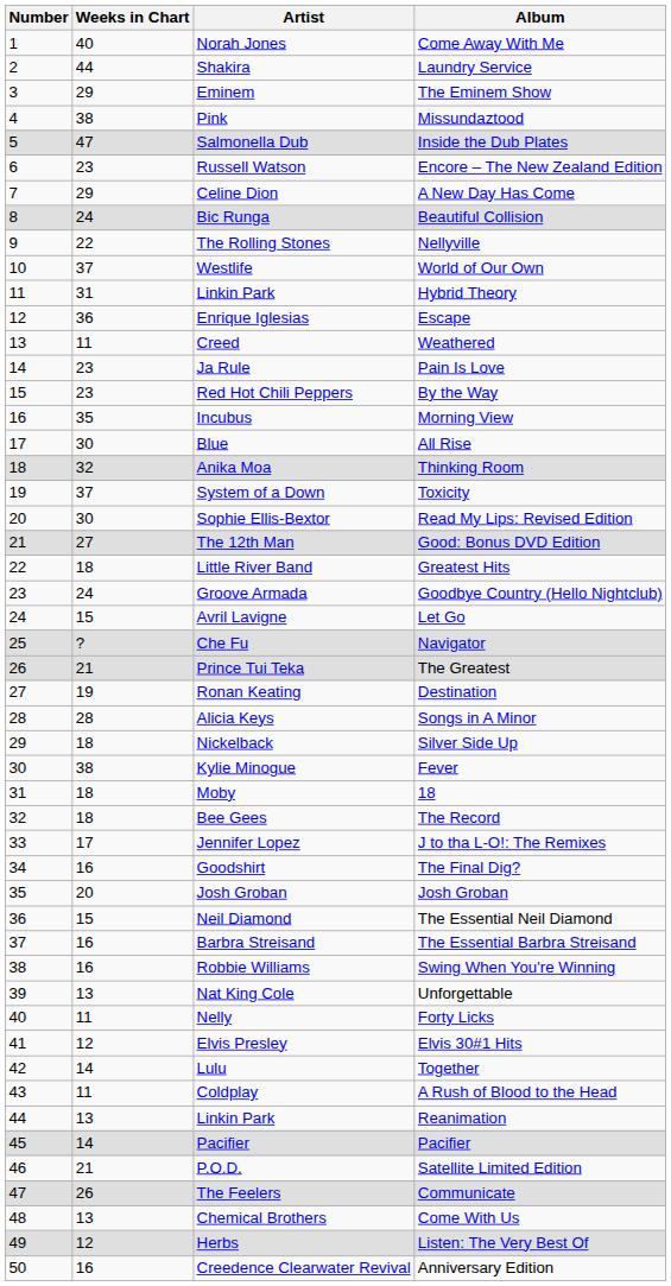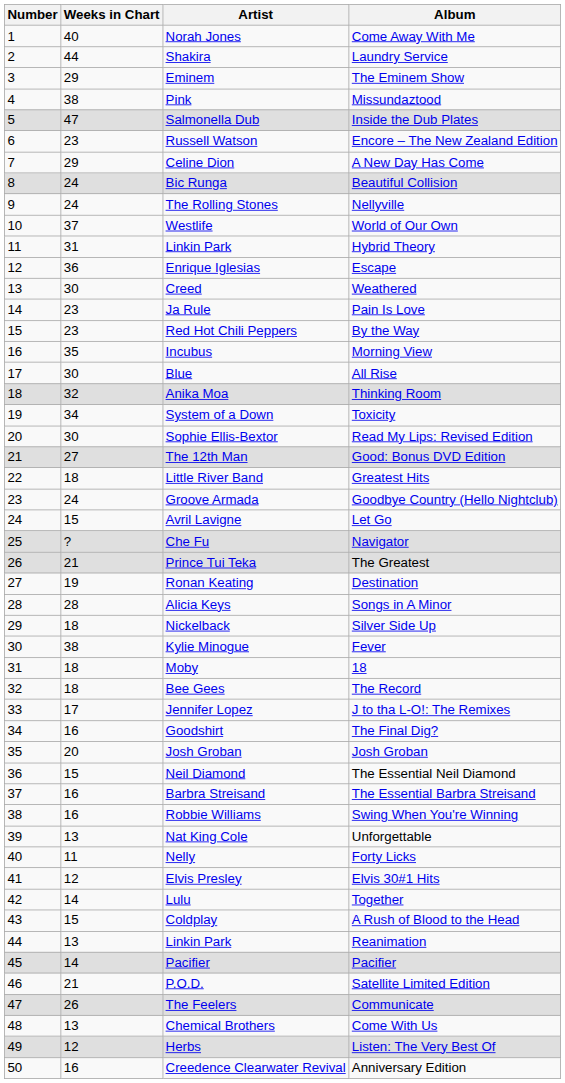 <table class="wikitable">
 <tr>
 <th>Number</th>
 <th>Weeks in Chart</th>
 <th>Artist</th>
 <th>Album</th>
 </tr>
 <tr>
 <td>1</td>
 <td>40</td>
 <td><a href='#'>Norah Jones</a></td>
 <td><a href='#'>Come Away With Me</a></td>
 </tr>
 <tr>
 <td>2</td>
 <td>44</td>
 <td><a href='#'>Shakira</a></td>
 <td><a href='#'>Laundry Service</a></td>
 </tr>
 <tr>
 <td>3</td>
 <td>29</td>
 <td><a href='#'>Eminem</a></td>
 <td><a href='#'>The Eminem Show</a></td>
 </tr>
 <tr>
 <td>4</td>
 <td>38</td>
 <td><a href='#'>Pink</a></td>
 <td><a href='#'>Missundaztood</a></td>
 </tr>
 <tr bgcolor="#DFDFDF">
 <td>5</td>
 <td>47</td>
 <td><a href='#'>Salmonella Dub</a></td>
 <td><a href='#'>Inside the Dub Plates</a></td>
 </tr>
 <tr>
 <td>6</td>
 <td>23</td>
 <td><a href='#'>Russell Watson</a></td>
 <td><a href='#'>Encore – The New Zealand Edition</a></td>
 </tr>
 <tr>
 <td>7</td>
 <td>29</td>
 <td><a href='#'>Celine Dion</a></td>
 <td><a href='#'>A New Day Has Come</a></td>
 </tr>
 <tr bgcolor="#DFDFDF">
 <td>8</td>
 <td>24</td>
 <td><a href='#'>Bic Runga</a></td>
 <td><a href='#'>Beautiful Collision</a></td>
 </tr>
 <tr>
 <td>9</td>
-<td>22</td>
+<td>24</td>
 <td><a href='#'>The Rolling Stones</a></td>
 <td><a href='#'>Nellyville</a></td>
 </tr>
 <tr>
 <td>10</td>
 <td>37</td>
 <td><a href='#'>Westlife</a></td>
 <td><a href='#'>World of Our Own</a></td>
 </tr>
 <tr>
 <td>11</td>
 <td>31</td>
 <td><a href='#'>Linkin Park</a></td>
 <td><a href='#'>Hybrid Theory</a></td>
 </tr>
 <tr>
 <td>12</td>
 <td>36</td>
 <td><a href='#'>Enrique Iglesias</a></td>
 <td><a href='#'>Escape</a></td>
 </tr>
 <tr>
 <td>13</td>
-<td>11</td>
+<td>30</td>
 <td><a href='#'>Creed</a></td>
 <td><a href='#'>Weathered</a></td>
 </tr>
 <tr>
 <td>14</td>
 <td>23</td>
 <td><a href='#'>Ja Rule</a></td>
 <td><a href='#'>Pain Is Love</a></td>
 </tr>
 <tr>
 <td>15</td>
 <td>23</td>
 <td><a href='#'>Red Hot Chili Peppers</a></td>
 <td><a href='#'>By the Way</a></td>
 </tr>
 <tr>
 <td>16</td>
 <td>35</td>
 <td><a href='#'>Incubus</a></td>
 <td><a href='#'>Morning View</a></td>
 </tr>
 <tr>
 <td>17</td>
 <td>30</td>
 <td><a href='#'>Blue</a></td>
 <td><a href='#'>All Rise</a></td>
 </tr>
 <tr bgcolor="#DFDFDF">
 <td>18</td>
 <td>32</td>
 <td><a href='#'>Anika Moa</a></td>
 <td><a href='#'>Thinking Room</a></td>
 </tr>
 <tr>
 <td>19</td>
-<td>37</td>
+<td>34</td>
 <td><a href='#'>System of a Down</a></td>
 <td><a href='#'>Toxicity</a></td>
 </tr>
 <tr>
 <td>20</td>
 <td>30</td>
 <td><a href='#'>Sophie Ellis-Bextor</a></td>
 <td><a href='#'>Read My Lips: Revised Edition</a></td>
 </tr>
 <tr bgcolor="#DFDFDF">
 <td>21</td>
 <td>27</td>
 <td><a href='#'>The 12th Man</a></td>
 <td><a href='#'>Good: Bonus DVD Edition</a></td>
 </tr>
 <tr>
 <td>22</td>
 <td>18</td>
 <td><a href='#'>Little River Band</a></td>
 <td><a href='#'>Greatest Hits</a></td>
 </tr>
 <tr>
 <td>23</td>
 <td>24</td>
 <td><a href='#'>Groove Armada</a></td>
 <td><a href='#'>Goodbye Country (Hello Nightclub)</a></td>
 </tr>
 <tr>
 <td>24</td>
 <td>15</td>
 <td><a href='#'>Avril Lavigne</a></td>
 <td><a href='#'>Let Go</a></td>
 </tr>
 <tr bgcolor="#DFDFDF">
 <td>25</td>
 <td>?</td>
 <td><a href='#'>Che Fu</a></td>
 <td><a href='#'>Navigator</a></td>
 </tr>
 <tr bgcolor="#DFDFDF">
 <td>26</td>
 <td>21</td>
 <td><a href='#'>Prince Tui Teka</a></td>
 <td>The Greatest</td>
 </tr>
 <tr>
 <td>27</td>
 <td>19</td>
 <td><a href='#'>Ronan Keating</a></td>
 <td><a href='#'>Destination</a></td>
 </tr>
 <tr>
 <td>28</td>
 <td>28</td>
 <td><a href='#'>Alicia Keys</a></td>
 <td><a href='#'>Songs in A Minor</a></td>
 </tr>
 <tr>
 <td>29</td>
 <td>18</td>
 <td><a href='#'>Nickelback</a></td>
 <td><a href='#'>Silver Side Up</a></td>
 </tr>
 <tr>
 <td>30</td>
 <td>38</td>
 <td><a href='#'>Kylie Minogue</a></td>
 <td><a href='#'>Fever</a></td>
 </tr>
 <tr>
 <td>31</td>
 <td>18</td>
 <td><a href='#'>Moby</a></td>
 <td><a href='#'>18</a></td>
 </tr>
 <tr>
 <td>32</td>
 <td>18</td>
 <td><a href='#'>Bee Gees</a></td>
 <td><a href='#'>The Record</a></td>
 </tr>
 <tr>
 <td>33</td>
 <td>17</td>
 <td><a href='#'>Jennifer Lopez</a></td>
 <td><a href='#'>J to tha L-O!: The Remixes</a></td>
 </tr>
 <tr>
 <td>34</td>
 <td>16</td>
 <td><a href='#'>Goodshirt</a></td>
 <td><a href='#'>The Final Dig?</a></td>
 </tr>
 <tr>
 <td>35</td>
 <td>20</td>
 <td><a href='#'>Josh Groban</a></td>
 <td><a href='#'>Josh Groban</a></td>
 </tr>
 <tr>
 <td>36</td>
 <td>15</td>
 <td><a href='#'>Neil Diamond</a></td>
 <td>The Essential Neil Diamond</td>
 </tr>
 <tr>
 <td>37</td>
 <td>16</td>
 <td><a href='#'>Barbra Streisand</a></td>
 <td><a href='#'>The Essential Barbra Streisand</a></td>
 </tr>
 <tr>
 <td>38</td>
 <td>16</td>
 <td><a href='#'>Robbie Williams</a></td>
 <td><a href='#'>Swing When You're Winning</a></td>
 </tr>
 <tr>
 <td>39</td>
 <td>13</td>
 <td><a href='#'>Nat King Cole</a></td>
 <td>Unforgettable</td>
 </tr>
 <tr>
 <td>40</td>
 <td>11</td>
 <td><a href='#'>Nelly</a></td>
 <td><a href='#'>Forty Licks</a></td>
 </tr>
 <tr>
 <td>41</td>
 <td>12</td>
 <td><a href='#'>Elvis Presley</a></td>
 <td><a href='#'>Elvis 30#1 Hits</a></td>
 </tr>
 <tr>
 <td>42</td>
 <td>14</td>
 <td><a href='#'>Lulu</a></td>
 <td><a href='#'>Together</a></td>
 </tr>
 <tr>
 <td>43</td>
-<td>11</td>
+<td>15</td>
 <td><a href='#'>Coldplay</a></td>
 <td><a href='#'>A Rush of Blood to the Head</a></td>
 </tr>
 <tr>
 <td>44</td>
 <td>13</td>
 <td><a href='#'>Linkin Park</a></td>
 <td><a href='#'>Reanimation</a></td>
 </tr>
 <tr bgcolor="#DFDFDF">
 <td>45</td>
 <td>14</td>
 <td><a href='#'>Pacifier</a></td>
 <td><a href='#'>Pacifier</a></td>
 </tr>
 <tr>
 <td>46</td>
 <td>21</td>
 <td><a href='#'>P.O.D.</a></td>
 <td><a href='#'>Satellite Limited Edition</a></td>
 </tr>
 <tr bgcolor="#DFDFDF">
 <td>47</td>
 <td>26</td>
 <td><a href='#'>The Feelers</a></td>
 <td><a href='#'>Communicate</a></td>
 </tr>
 <tr>
 <td>48</td>
 <td>13</td>
 <td><a href='#'>Chemical Brothers</a></td>
 <td><a href='#'>Come With Us</a></td>
 </tr>
 <tr bgcolor="#DFDFDF">
 <td>49</td>
 <td>12</td>
 <td><a href='#'>Herbs</a></td>
 <td><a href='#'>Listen: The Very Best Of</a></td>
 </tr>
 <tr>
 <td>50</td>
 <td>16</td>
 <td><a href='#'>Creedence Clearwater Revival</a></td>
 <td>Anniversary Edition</td>
 </tr>
 </table>
